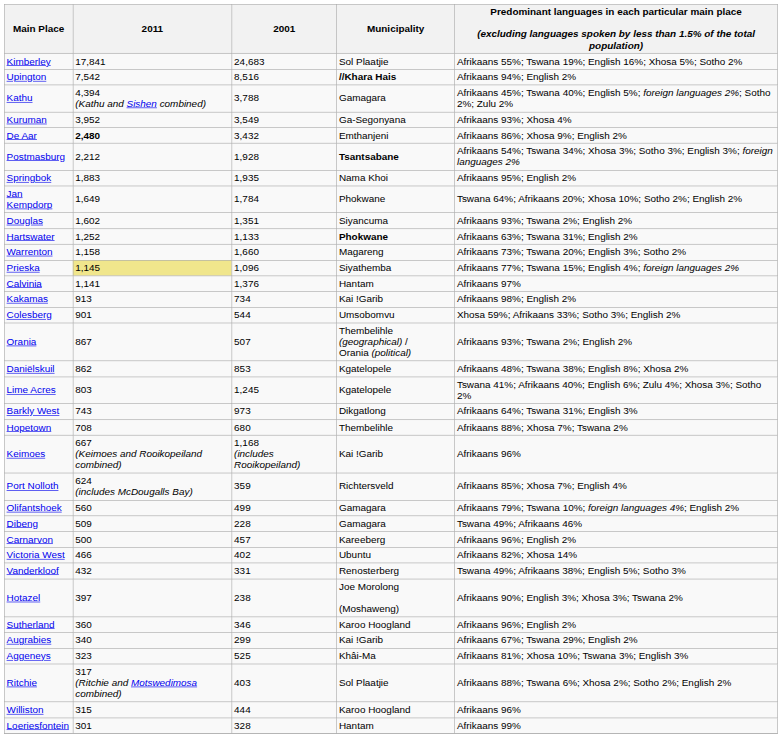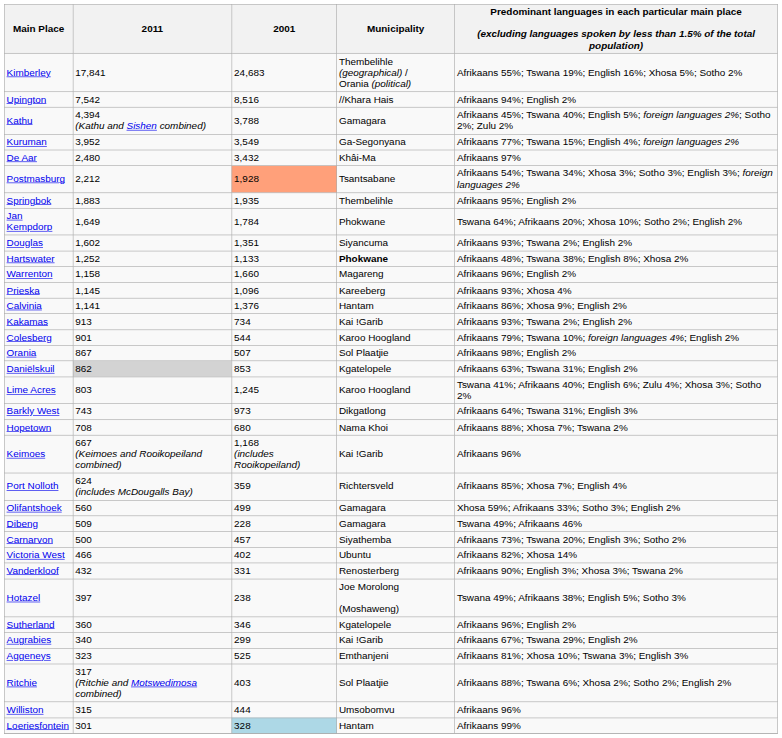 <table class="wikitable sortable">
 <tr>
 <th scope="col">Main Place</th>
 <th scope="col">2011</th>
 <th scope="col">2001</th>
 <th scope="col">Municipality</th>
 <th scope="col">Predominant languages in each particular main place<br><br><em>(excluding languages spoken by less than 1.5% of the total population)</em></th>
 </tr>
 <tr>
 <td><a href='#'>Kimberley</a></td>
 <td>17,841</td>
 <td>24,683</td>
-<td>Sol Plaatjie</td>
+<td>Thembelihle <em>(geographical)</em> /<br>Orania <em>(political)</em></td>
 <td>Afrikaans 55%; Tswana 19%; English 16%; Xhosa 5%; Sotho 2%</td>
 </tr>
 <tr>
 <td><a href='#'>Upington</a></td>
 <td>7,542</td>
 <td>8,516</td>
-<td><strong>//Khara Hais</strong></td>
+<td>//Khara Hais</td>
 <td>Afrikaans 94%; English 2%</td>
 </tr>
 <tr>
 <td><a href='#'>Kathu</a></td>
 <td>4,394 <br><em>(Kathu and <a href='#'>Sishen</a> combined)</em></td>
 <td>3,788</td>
 <td>Gamagara</td>
 <td>Afrikaans 45%; Tswana 40%; English 5%; <em>foreign languages 2%</em>; Sotho 2%; Zulu 2%</td>
 </tr>
 <tr>
 <td><a href='#'>Kuruman</a></td>
 <td>3,952</td>
 <td>3,549</td>
 <td>Ga-Segonyana</td>
-<td>Afrikaans 93%; Xhosa 4%</td>
+<td>Afrikaans 77%; Tswana 15%; English 4%; <em>foreign languages 2%</em></td>
 </tr>
 <tr>
 <td><a href='#'>De Aar</a></td>
-<td><strong>2,480</strong></td>
+<td>2,480</td>
 <td>3,432</td>
-<td>Emthanjeni</td>
-<td>Afrikaans 86%; Xhosa 9%; English 2%</td>
+<td>Khâi-Ma</td>
+<td>Afrikaans 97%</td>
 </tr>
 <tr>
 <td><a href='#'>Postmasburg</a></td>
 <td>2,212</td>
-<td>1,928</td>
-<td><strong>Tsantsabane</strong></td>
+<td style="background: lightsalmon;">1,928</td>
+<td>Tsantsabane</td>
 <td>Afrikaans 54%; Tswana 34%; Xhosa 3%; Sotho 3%; English 3%; <em>foreign languages 2%</em></td>
 </tr>
 <tr>
 <td><a href='#'>Springbok</a></td>
 <td>1,883</td>
 <td>1,935</td>
-<td>Nama Khoi</td>
+<td>Thembelihle</td>
 <td>Afrikaans 95%; English 2%</td>
 </tr>
 <tr>
 <td><a href='#'>Jan Kempdorp</a></td>
 <td>1,649</td>
 <td>1,784</td>
 <td>Phokwane</td>
 <td>Tswana 64%; Afrikaans 20%; Xhosa 10%; Sotho 2%; English 2%</td>
 </tr>
 <tr>
 <td><a href='#'>Douglas</a></td>
 <td>1,602</td>
 <td>1,351</td>
 <td>Siyancuma</td>
 <td>Afrikaans 93%; Tswana 2%; English 2%</td>
 </tr>
 <tr>
 <td><a href='#'>Hartswater</a></td>
 <td>1,252</td>
 <td>1,133</td>
 <td><strong>Phokwane</strong></td>
-<td>Afrikaans 63%; Tswana 31%; English 2%</td>
+<td>Afrikaans 48%; Tswana 38%; English 8%; Xhosa 2%</td>
 </tr>
 <tr>
 <td><a href='#'>Warrenton</a></td>
 <td>1,158</td>
 <td>1,660</td>
 <td>Magareng</td>
-<td>Afrikaans 73%; Tswana 20%; English 3%; Sotho 2%</td>
+<td>Afrikaans 96%; English 2%</td>
 </tr>
 <tr>
 <td><a href='#'>Prieska</a></td>
-<td style="background: khaki;">1,145</td>
+<td>1,145</td>
 <td>1,096</td>
-<td>Siyathemba</td>
-<td>Afrikaans 77%; Tswana 15%; English 4%; <em>foreign languages 2%</em></td>
+<td>Kareeberg</td>
+<td>Afrikaans 93%; Xhosa 4%</td>
 </tr>
 <tr>
 <td><a href='#'>Calvinia</a></td>
 <td>1,141</td>
 <td>1,376</td>
 <td>Hantam</td>
-<td>Afrikaans 97%</td>
+<td>Afrikaans 86%; Xhosa 9%; English 2%</td>
 </tr>
 <tr>
 <td><a href='#'>Kakamas</a></td>
 <td>913</td>
 <td>734</td>
 <td>Kai !Garib</td>
-<td>Afrikaans 98%; English 2%</td>
+<td>Afrikaans 93%; Tswana 2%; English 2%</td>
 </tr>
 <tr>
 <td><a href='#'>Colesberg</a></td>
 <td>901</td>
 <td>544</td>
-<td>Umsobomvu</td>
-<td>Xhosa 59%; Afrikaans 33%; Sotho 3%; English 2%</td>
+<td>Karoo Hoogland</td>
+<td>Afrikaans 79%; Tswana 10%; <em>foreign languages 4%</em>; English 2%</td>
 </tr>
 <tr>
 <td><a href='#'>Orania</a></td>
 <td>867</td>
 <td>507</td>
-<td>Thembelihle <em>(geographical)</em> /<br>Orania <em>(political)</em></td>
-<td>Afrikaans 93%; Tswana 2%; English 2%</td>
+<td>Sol Plaatjie</td>
+<td>Afrikaans 98%; English 2%</td>
 </tr>
 <tr>
 <td><a href='#'>Daniëlskuil</a></td>
-<td>862</td>
+<td style="background: lightgrey;">862</td>
 <td>853</td>
 <td>Kgatelopele</td>
-<td>Afrikaans 48%; Tswana 38%; English 8%; Xhosa 2%</td>
+<td>Afrikaans 63%; Tswana 31%; English 2%</td>
 </tr>
 <tr>
 <td><a href='#'>Lime Acres</a></td>
 <td>803</td>
 <td>1,245</td>
-<td>Kgatelopele</td>
+<td>Karoo Hoogland</td>
 <td>Tswana 41%; Afrikaans 40%; English 6%; Zulu 4%; Xhosa 3%; Sotho 2%</td>
 </tr>
 <tr>
 <td><a href='#'>Barkly West</a></td>
 <td>743</td>
 <td>973</td>
 <td>Dikgatlong</td>
 <td>Afrikaans 64%; Tswana 31%; English 3%</td>
 </tr>
 <tr>
 <td><a href='#'>Hopetown</a></td>
 <td>708</td>
 <td>680</td>
-<td>Thembelihle</td>
+<td>Nama Khoi</td>
 <td>Afrikaans 88%; Xhosa 7%; Tswana 2%</td>
 </tr>
 <tr>
 <td><a href='#'>Keimoes</a></td>
 <td>667 <br><em>(Keimoes and Rooikopeiland combined)</em></td>
 <td>1,168<br><em>(includes Rooikopeiland)</em></td>
 <td>Kai !Garib</td>
 <td>Afrikaans 96%</td>
 </tr>
 <tr>
 <td><a href='#'>Port Nolloth</a></td>
 <td>624 <br><em>(includes McDougalls Bay)</em></td>
 <td>359</td>
 <td>Richtersveld</td>
 <td>Afrikaans 85%; Xhosa 7%; English 4%</td>
 </tr>
 <tr>
 <td><a href='#'>Olifantshoek</a></td>
 <td>560</td>
 <td>499</td>
 <td>Gamagara</td>
-<td>Afrikaans 79%; Tswana 10%; <em>foreign languages 4%</em>; English 2%</td>
+<td>Xhosa 59%; Afrikaans 33%; Sotho 3%; English 2%</td>
 </tr>
 <tr>
 <td><a href='#'>Dibeng</a></td>
 <td>509</td>
 <td>228</td>
 <td>Gamagara</td>
 <td>Tswana 49%; Afrikaans 46%</td>
 </tr>
 <tr>
 <td><a href='#'>Carnarvon</a></td>
 <td>500</td>
 <td>457</td>
-<td>Kareeberg</td>
-<td>Afrikaans 96%; English 2%</td>
+<td>Siyathemba</td>
+<td>Afrikaans 73%; Tswana 20%; English 3%; Sotho 2%</td>
 </tr>
 <tr>
 <td><a href='#'>Victoria West</a></td>
 <td>466</td>
 <td>402</td>
 <td>Ubuntu</td>
 <td>Afrikaans 82%; Xhosa 14%</td>
 </tr>
 <tr>
 <td><a href='#'>Vanderkloof</a></td>
 <td>432</td>
 <td>331</td>
 <td>Renosterberg</td>
-<td>Tswana 49%; Afrikaans 38%; English 5%; Sotho 3%</td>
+<td>Afrikaans 90%; English 3%; Xhosa 3%; Tswana 2%</td>
 </tr>
 <tr>
 <td><a href='#'>Hotazel</a></td>
 <td>397</td>
 <td>238</td>
 <td>Joe Morolong <br><br>(Moshaweng)</td>
-<td>Afrikaans 90%; English 3%; Xhosa 3%; Tswana 2%</td>
+<td>Tswana 49%; Afrikaans 38%; English 5%; Sotho 3%</td>
 </tr>
 <tr>
 <td><a href='#'>Sutherland</a></td>
 <td>360</td>
 <td>346</td>
-<td>Karoo Hoogland</td>
+<td>Kgatelopele</td>
 <td>Afrikaans 96%; English 2%</td>
 </tr>
 <tr>
 <td><a href='#'>Augrabies</a></td>
 <td>340</td>
 <td>299</td>
 <td>Kai !Garib</td>
 <td>Afrikaans 67%; Tswana 29%; English 2%</td>
 </tr>
 <tr>
 <td><a href='#'>Aggeneys</a></td>
 <td>323</td>
 <td>525</td>
-<td>Khâi-Ma</td>
+<td>Emthanjeni</td>
 <td>Afrikaans 81%; Xhosa 10%; Tswana 3%; English 3%</td>
 </tr>
 <tr>
 <td><a href='#'>Ritchie</a></td>
 <td>317 <br><em>(Ritchie and <a href='#'>Motswedimosa</a> combined)</em></td>
 <td>403</td>
 <td>Sol Plaatjie</td>
 <td>Afrikaans 88%; Tswana 6%; Xhosa 2%; Sotho 2%; English 2%</td>
 </tr>
 <tr>
 <td><a href='#'>Williston</a></td>
 <td>315</td>
 <td>444</td>
-<td>Karoo Hoogland</td>
+<td>Umsobomvu</td>
 <td>Afrikaans 96%</td>
 </tr>
 <tr>
 <td><a href='#'>Loeriesfontein</a></td>
 <td>301</td>
-<td>328</td>
+<td style="background: lightblue;">328</td>
 <td>Hantam</td>
 <td>Afrikaans 99%</td>
 </tr>
 <tr>
 </tr>
 </table>
